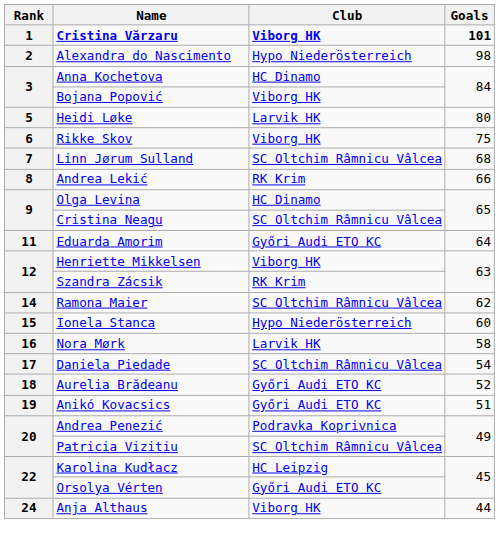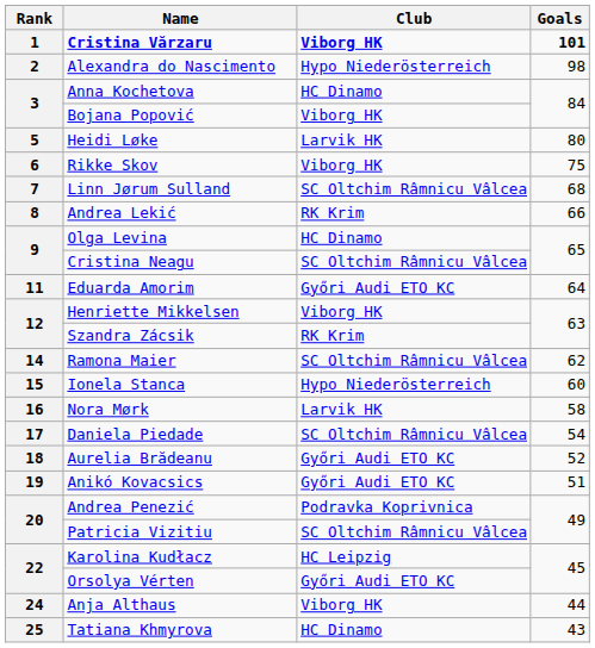 <table class="wikitable" border="1">
 <tr>
 <th width=10%>Rank</th>
 <th width=40%>Name</th>
 <th width=40%>Club</th>
 <th width=10%>Goals</th>
 </tr>
 <tr>
 <th>1</th>
 <td><strong><a href='#'>Cristina Vărzaru</a></strong></td>
 <td><strong><a href='#'>Viborg HK</a></strong></td>
 <td align=right><strong>101</strong></td>
 </tr>
 <tr>
 <th>2</th>
 <td><a href='#'>Alexandra do Nascimento</a></td>
 <td><a href='#'>Hypo Niederösterreich</a></td>
 <td align=right>98</td>
 </tr>
 <tr>
 <th rowspan=2>3</th>
 <td><a href='#'>Anna Kochetova</a></td>
 <td><a href='#'>HC Dinamo</a></td>
 <td rowspan=2 align=right>84</td>
 </tr>
 <tr>
 <td><a href='#'>Bojana Popović</a></td>
 <td><a href='#'>Viborg HK</a></td>
 </tr>
 <tr>
 <th>5</th>
 <td><a href='#'>Heidi Løke</a></td>
 <td><a href='#'>Larvik HK</a></td>
 <td align=right>80</td>
 </tr>
 <tr>
 <th>6</th>
 <td><a href='#'>Rikke Skov</a></td>
 <td><a href='#'>Viborg HK</a></td>
 <td align=right>75</td>
 </tr>
 <tr>
 <th>7</th>
 <td><a href='#'>Linn Jørum Sulland</a></td>
 <td><a href='#'>SC Oltchim Râmnicu Vâlcea</a></td>
 <td align=right>68</td>
 </tr>
 <tr>
 <th>8</th>
 <td><a href='#'>Andrea Lekić</a></td>
 <td><a href='#'>RK Krim</a></td>
 <td align=right>66</td>
 </tr>
 <tr>
 <th rowspan=2>9</th>
 <td><a href='#'>Olga Levina</a></td>
 <td><a href='#'>HC Dinamo</a></td>
 <td rowspan=2 align=right>65</td>
 </tr>
 <tr>
 <td><a href='#'>Cristina Neagu</a></td>
 <td><a href='#'>SC Oltchim Râmnicu Vâlcea</a></td>
 </tr>
 <tr>
 <th>11</th>
 <td><a href='#'>Eduarda Amorim</a></td>
 <td><a href='#'>Győri Audi ETO KC</a></td>
 <td align=right>64</td>
 </tr>
 <tr>
 <th rowspan=2>12</th>
 <td><a href='#'>Henriette Mikkelsen</a></td>
 <td><a href='#'>Viborg HK</a></td>
 <td rowspan=2 align=right>63</td>
 </tr>
 <tr>
 <td><a href='#'>Szandra Zácsik</a></td>
 <td><a href='#'>RK Krim</a></td>
 </tr>
 <tr>
 <th>14</th>
 <td><a href='#'>Ramona Maier</a></td>
 <td><a href='#'>SC Oltchim Râmnicu Vâlcea</a></td>
 <td align=right>62</td>
 </tr>
 <tr>
 <th>15</th>
 <td><a href='#'>Ionela Stanca</a></td>
 <td><a href='#'>Hypo Niederösterreich</a></td>
 <td align=right>60</td>
 </tr>
 <tr>
 <th>16</th>
 <td><a href='#'>Nora Mørk</a></td>
 <td><a href='#'>Larvik HK</a></td>
 <td align=right>58</td>
 </tr>
 <tr>
 <th>17</th>
 <td><a href='#'>Daniela Piedade</a></td>
 <td><a href='#'>SC Oltchim Râmnicu Vâlcea</a></td>
 <td align=right>54</td>
 </tr>
 <tr>
 <th>18</th>
 <td><a href='#'>Aurelia Brădeanu</a></td>
 <td><a href='#'>Győri Audi ETO KC</a></td>
 <td align=right>52</td>
 </tr>
 <tr>
 <th>19</th>
 <td><a href='#'>Anikó Kovacsics</a></td>
 <td><a href='#'>Győri Audi ETO KC</a></td>
 <td align=right>51</td>
 </tr>
 <tr>
 <th rowspan=2>20</th>
 <td><a href='#'>Andrea Penezić</a></td>
 <td><a href='#'>Podravka Koprivnica</a></td>
 <td rowspan=2 align=right>49</td>
 </tr>
 <tr>
 <td><a href='#'>Patricia Vizitiu</a></td>
 <td><a href='#'>SC Oltchim Râmnicu Vâlcea</a></td>
 </tr>
 <tr>
 <th rowspan=2>22</th>
 <td><a href='#'>Karolina Kudłacz</a></td>
 <td><a href='#'>HC Leipzig</a></td>
 <td rowspan=2 align=right>45</td>
 </tr>
 <tr>
 <td><a href='#'>Orsolya Vérten</a></td>
 <td><a href='#'>Győri Audi ETO KC</a></td>
 </tr>
 <tr>
 <th>24</th>
 <td><a href='#'>Anja Althaus</a></td>
 <td><a href='#'>Viborg HK</a></td>
 <td align=right>44</td>
 </tr>
+<tr>
+<th>25</th>
+<td><a href='#'>Tatiana Khmyrova</a></td>
+<td><a href='#'>HC Dinamo</a></td>
+<td align=right>43</td>
+</tr>
 </table>
